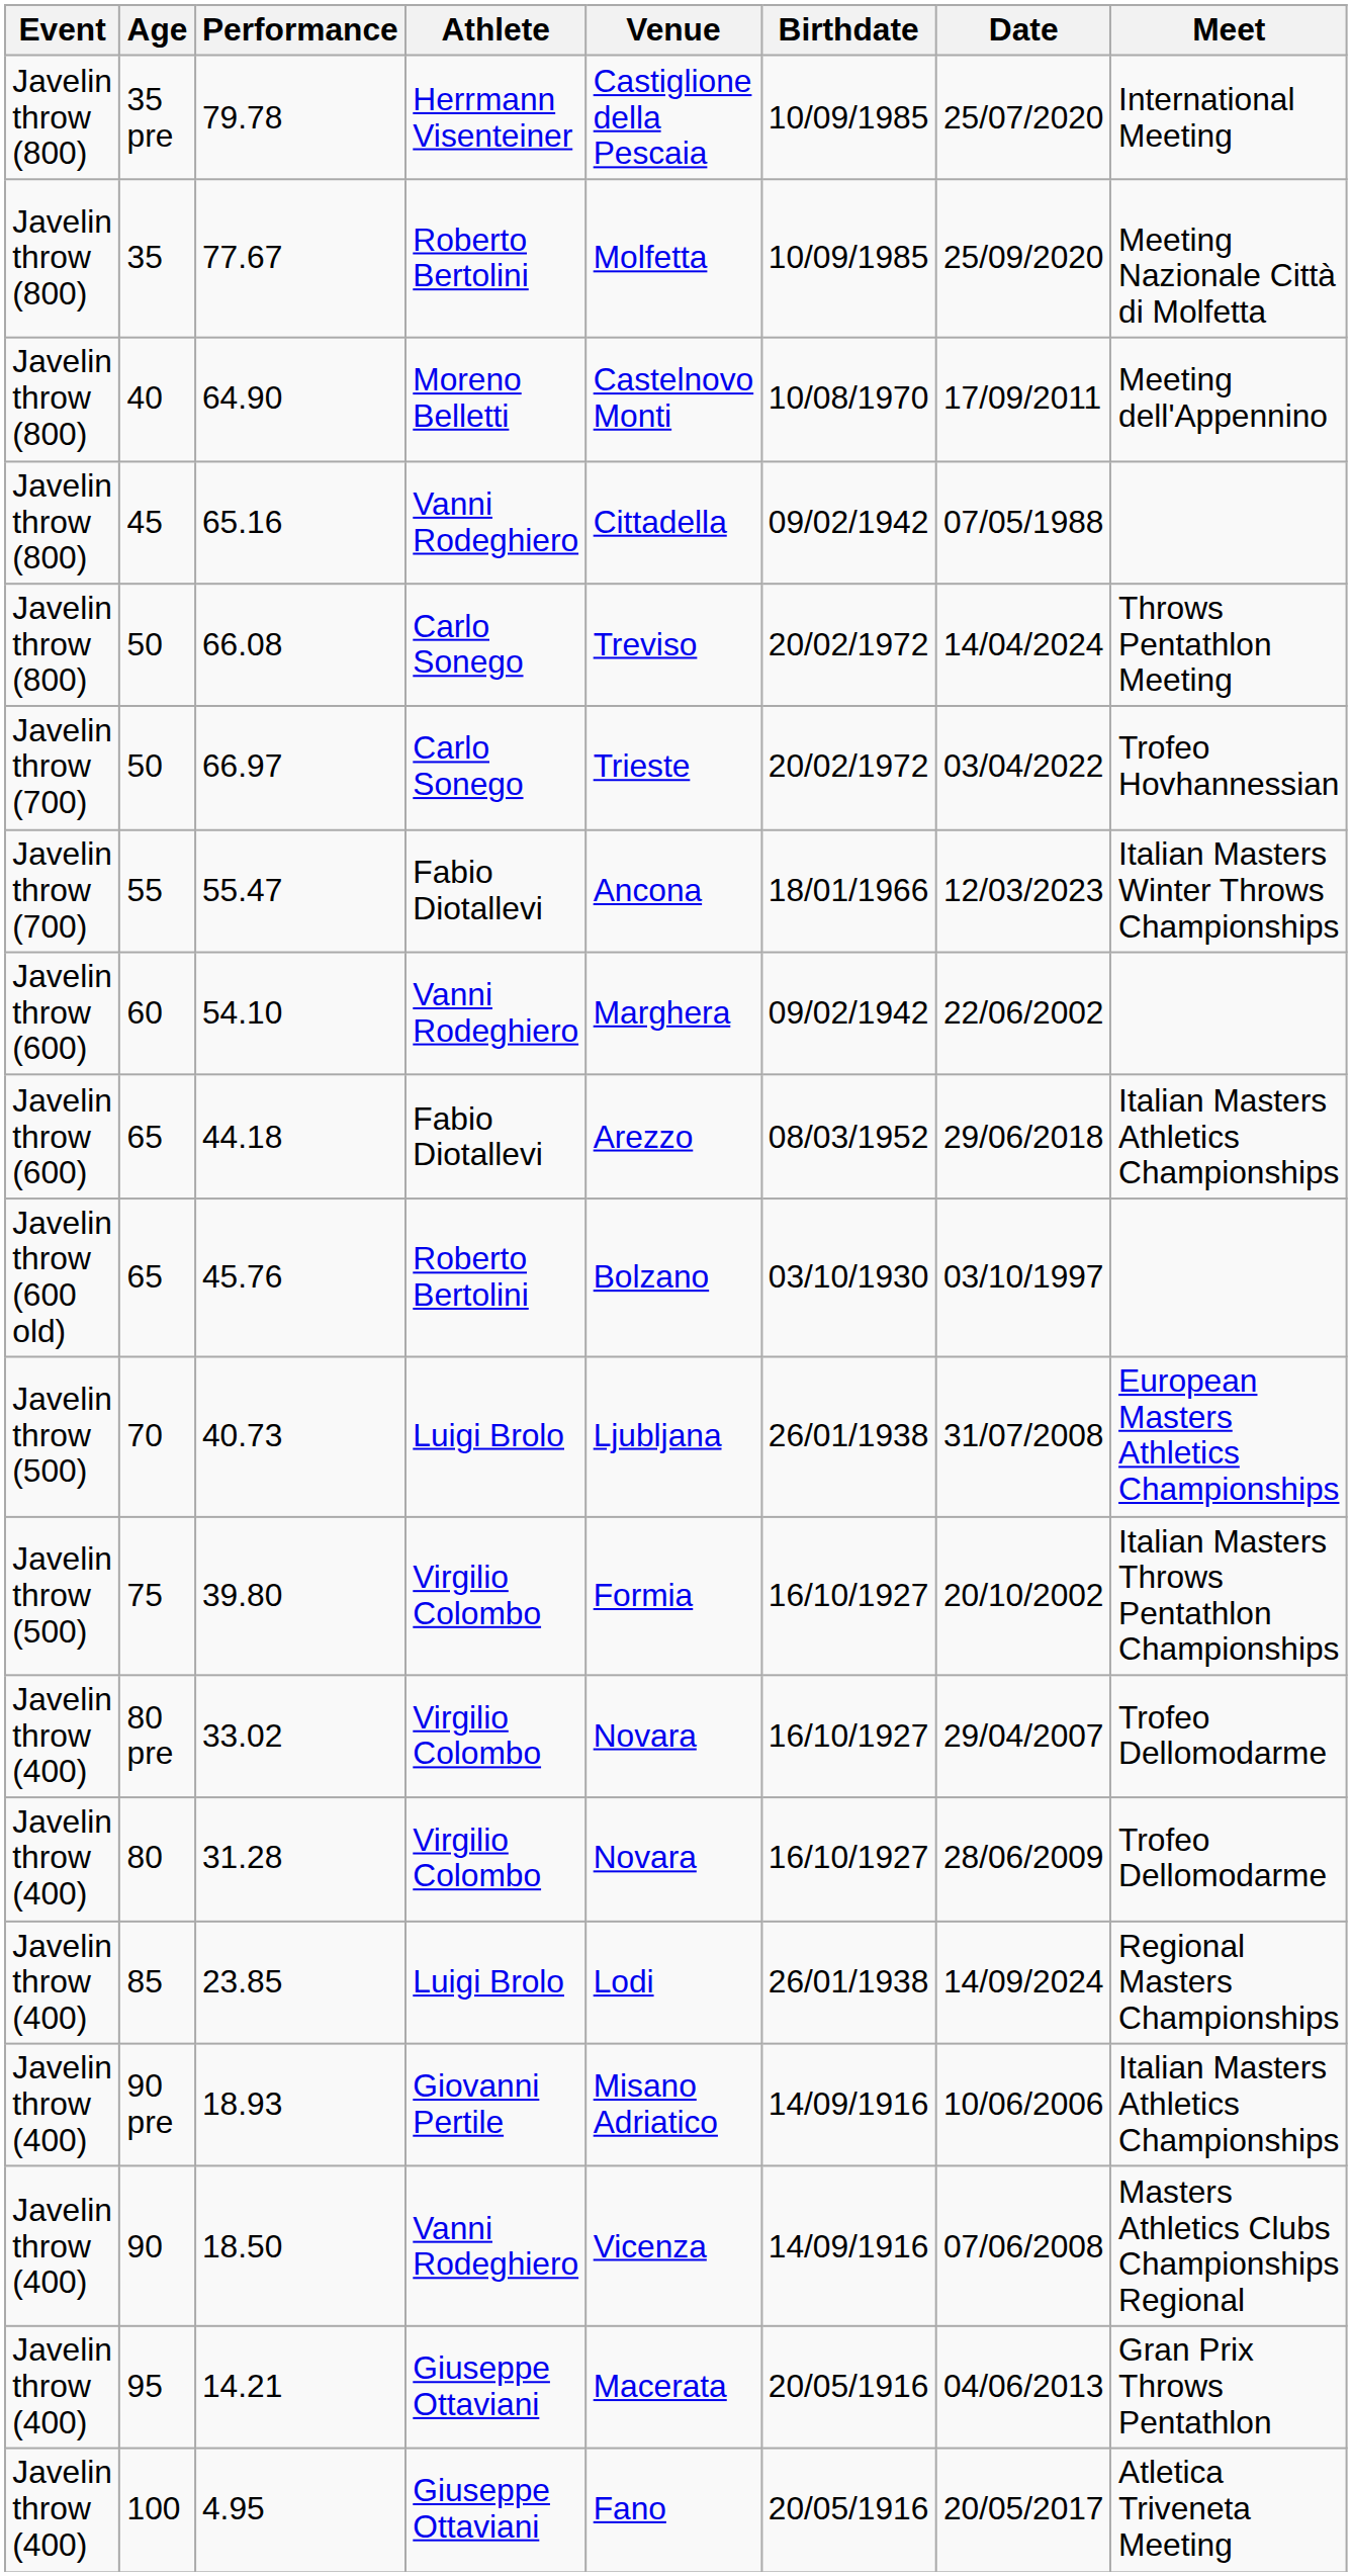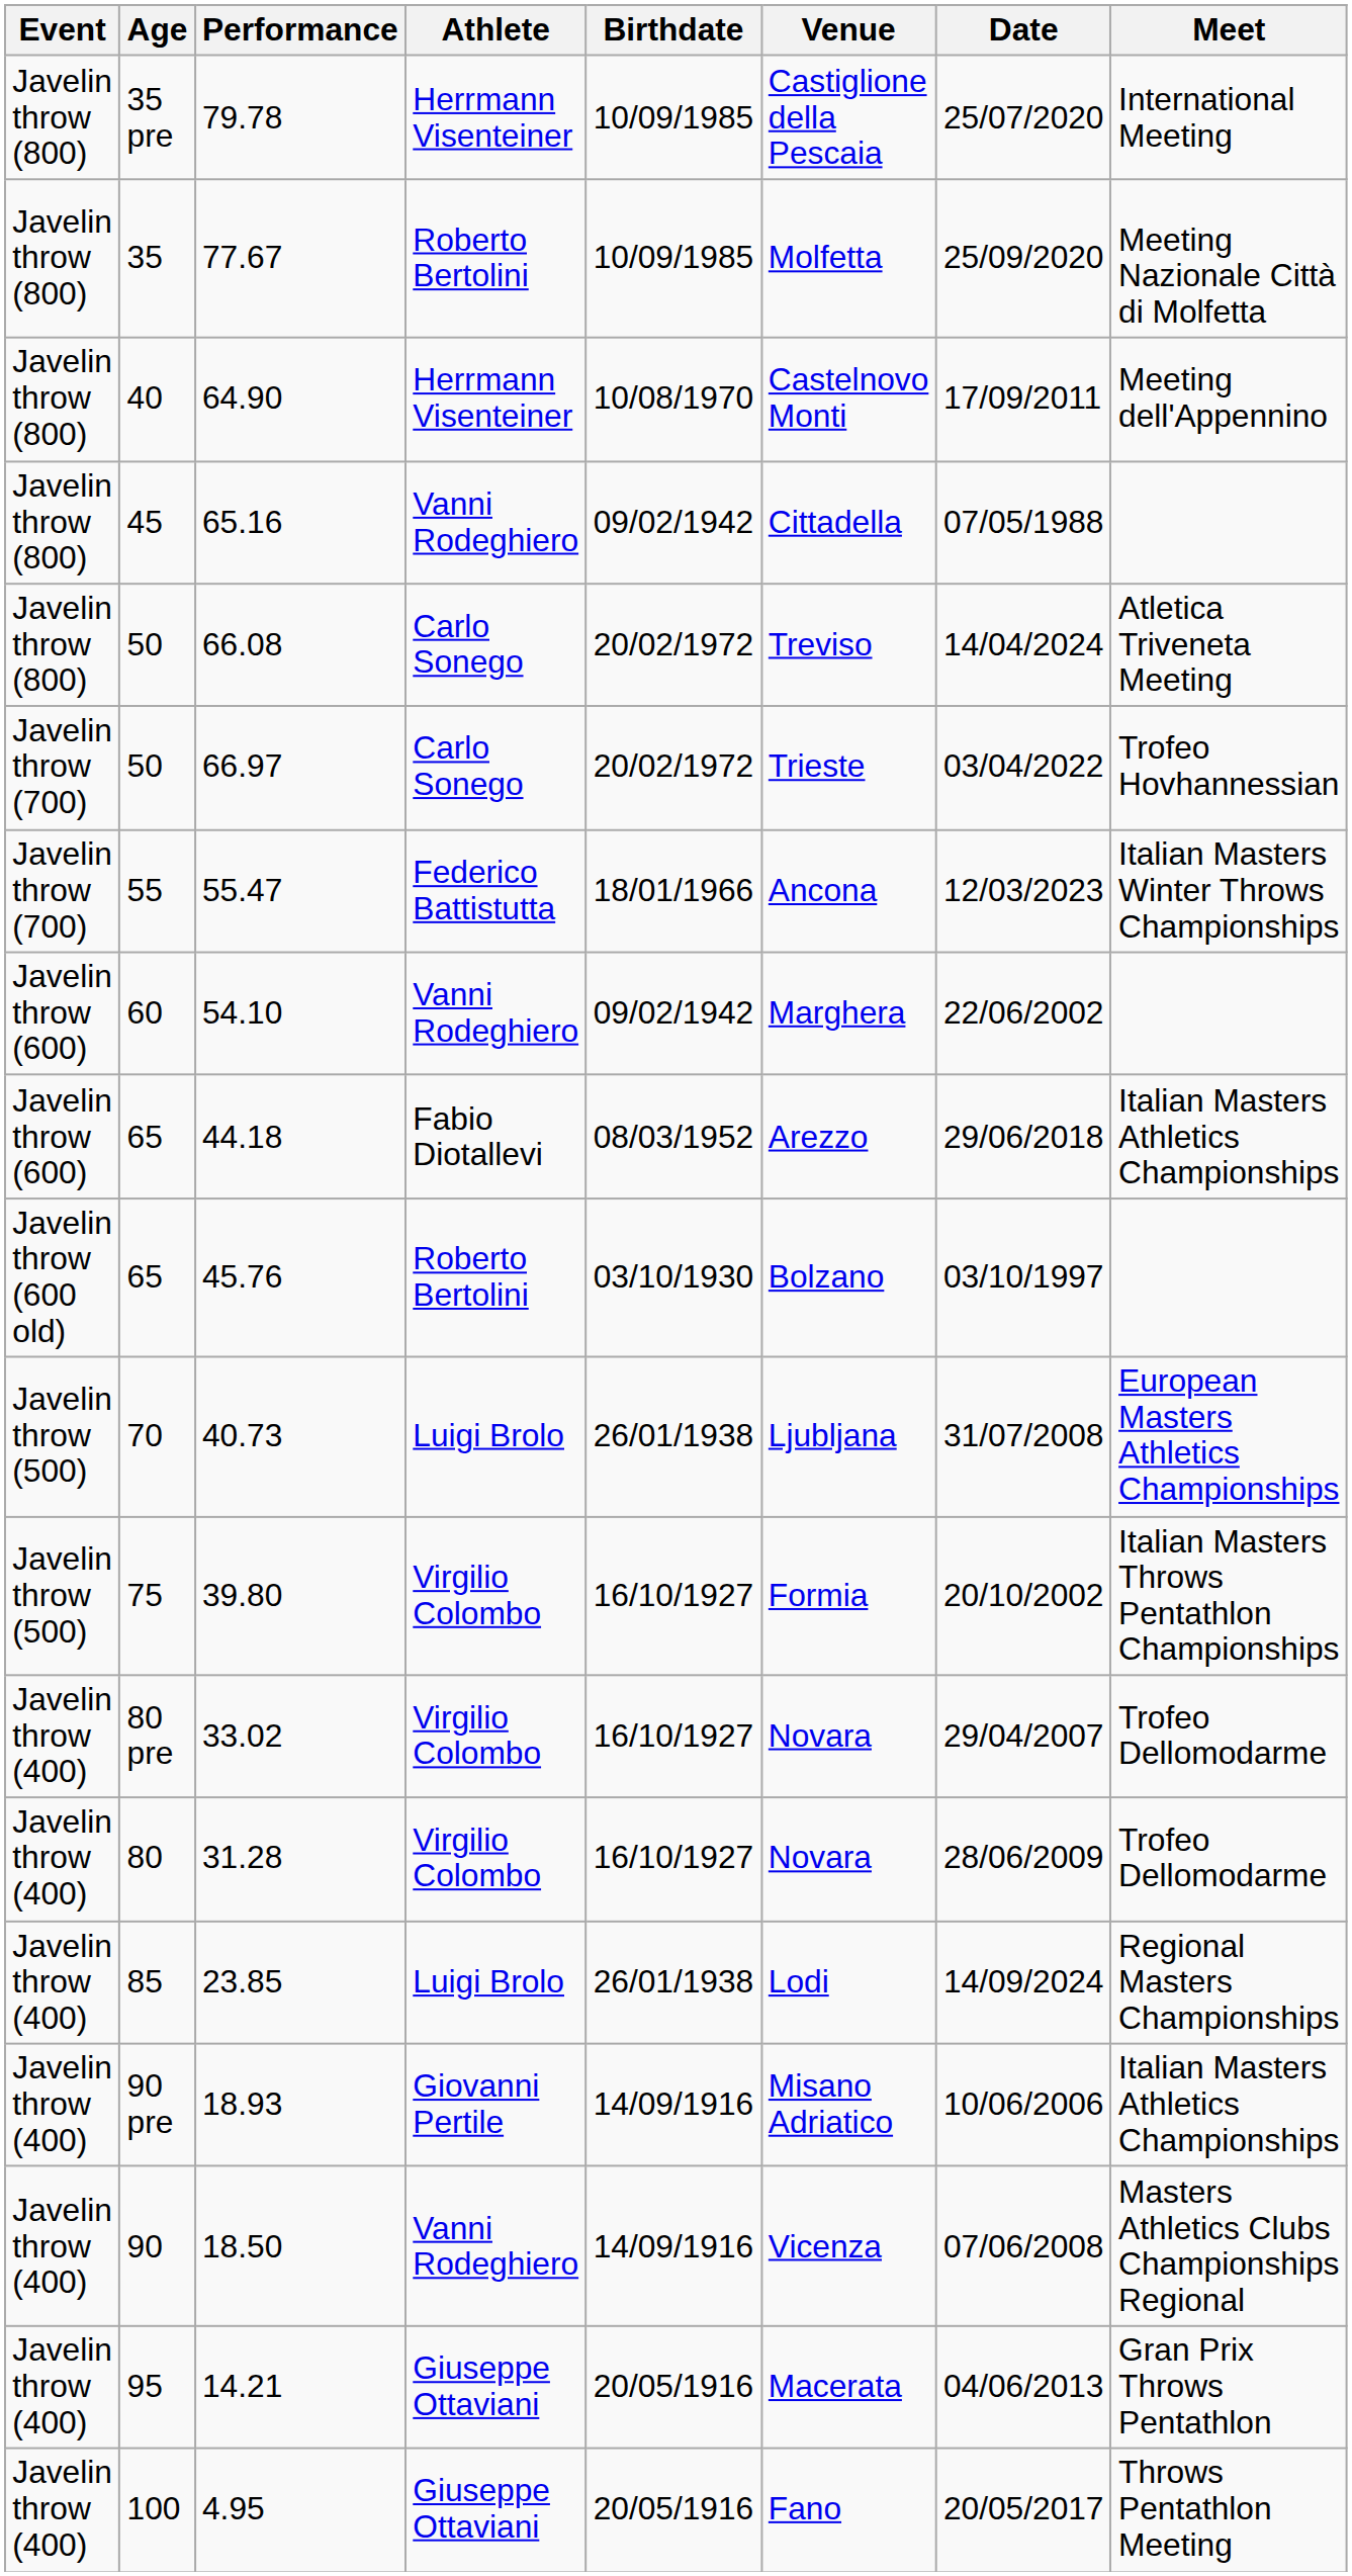 <table class="wikitable" width= style="font-size:90%; text-align:center">
 <tr>
 <th>Event</th>
 <th>Age</th>
 <th>Performance</th>
 <th>Athlete</th>
+<th>Birthdate</th>
 <th>Venue</th>
-<th>Birthdate</th>
 <th>Date</th>
 <th>Meet</th>
 </tr>
 <tr>
 <td>Javelin throw (800)</td>
 <td>35 pre</td>
 <td>79.78</td>
 <td align=left><a href='#'>Herrmann Visenteiner</a></td>
+<td>10/09/1985</td>
 <td align=left><a href='#'>Castiglione della Pescaia</a></td>
-<td>10/09/1985</td>
 <td>25/07/2020</td>
 <td>International Meeting</td>
 </tr>
 <tr>
 <td>Javelin throw (800)</td>
 <td>35</td>
 <td>77.67</td>
 <td align=left><a href='#'>Roberto Bertolini</a></td>
+<td>10/09/1985</td>
 <td align=left><a href='#'>Molfetta</a></td>
-<td>10/09/1985</td>
 <td>25/09/2020</td>
 <td><br>Meeting Nazionale Città di Molfetta</td>
 </tr>
 <tr>
 <td>Javelin throw (800)</td>
 <td>40</td>
 <td>64.90</td>
-<td align=left><a href='#'>Moreno Belletti</a></td>
+<td align=left><a href='#'>Herrmann Visenteiner</a></td>
+<td>10/08/1970</td>
 <td align=left><a href='#'>Castelnovo Monti</a></td>
-<td>10/08/1970</td>
 <td>17/09/2011</td>
 <td>Meeting dell'Appennino</td>
 </tr>
 <tr>
 <td>Javelin throw (800)</td>
 <td>45</td>
 <td>65.16</td>
 <td align=left><a href='#'>Vanni Rodeghiero</a></td>
+<td>09/02/1942</td>
 <td align=left><a href='#'>Cittadella</a></td>
-<td>09/02/1942</td>
 <td>07/05/1988</td>
 <td></td>
 </tr>
 <tr>
 <td>Javelin throw (800)</td>
 <td>50</td>
 <td>66.08</td>
 <td align=left><a href='#'>Carlo Sonego</a></td>
+<td>20/02/1972</td>
 <td align=left><a href='#'>Treviso</a></td>
-<td>20/02/1972</td>
 <td>14/04/2024</td>
-<td>Throws Pentathlon Meeting</td>
+<td>Atletica Triveneta Meeting</td>
 </tr>
 <tr>
 <td>Javelin throw (700)</td>
 <td>50</td>
 <td>66.97</td>
 <td align=left><a href='#'>Carlo Sonego</a></td>
+<td>20/02/1972</td>
 <td align=left><a href='#'>Trieste</a></td>
-<td>20/02/1972</td>
 <td>03/04/2022</td>
 <td>Trofeo Hovhannessian</td>
 </tr>
 <tr>
 <td>Javelin throw (700)</td>
 <td>55</td>
 <td>55.47</td>
-<td align=left>Fabio Diotallevi</td>
+<td align=left><a href='#'>Federico Battistutta</a></td>
+<td>18/01/1966</td>
 <td align=left><a href='#'>Ancona</a></td>
-<td>18/01/1966</td>
 <td>12/03/2023</td>
 <td>Italian Masters   Winter Throws Championships</td>
 </tr>
 <tr>
 <td>Javelin throw (600)</td>
 <td>60</td>
 <td>54.10</td>
 <td align=left><a href='#'>Vanni Rodeghiero</a></td>
+<td>09/02/1942</td>
 <td align=left><a href='#'>Marghera</a></td>
-<td>09/02/1942</td>
 <td>22/06/2002</td>
 <td></td>
 </tr>
 <tr>
 <td>Javelin throw (600)</td>
 <td>65</td>
 <td>44.18</td>
 <td align=left>Fabio Diotallevi</td>
+<td>08/03/1952</td>
 <td align=left><a href='#'>Arezzo</a></td>
-<td>08/03/1952</td>
 <td>29/06/2018</td>
 <td>Italian Masters Athletics Championships</td>
 </tr>
 <tr>
 <td>Javelin throw (600 old)</td>
 <td>65</td>
 <td>45.76</td>
 <td align=left><a href='#'>Roberto Bertolini</a></td>
+<td>03/10/1930</td>
 <td align=left><a href='#'>Bolzano</a></td>
-<td>03/10/1930</td>
 <td>03/10/1997</td>
 <td></td>
 </tr>
 <tr>
 <td>Javelin throw (500)</td>
 <td>70</td>
 <td>40.73</td>
 <td align=left><a href='#'>Luigi Brolo</a></td>
+<td>26/01/1938</td>
 <td align=left><a href='#'>Ljubljana</a></td>
-<td>26/01/1938</td>
 <td>31/07/2008</td>
 <td><a href='#'>European Masters Athletics Championships</a></td>
 </tr>
 <tr>
 <td>Javelin throw (500)</td>
 <td>75</td>
 <td>39.80</td>
 <td align=left><a href='#'>Virgilio Colombo</a></td>
+<td>16/10/1927</td>
 <td align=left><a href='#'>Formia</a></td>
-<td>16/10/1927</td>
 <td>20/10/2002</td>
 <td>Italian Masters Throws Pentathlon Championships</td>
 </tr>
 <tr>
 <td>Javelin throw (400)</td>
 <td>80 pre</td>
 <td>33.02</td>
 <td align=left><a href='#'>Virgilio Colombo</a></td>
+<td>16/10/1927</td>
 <td align=left><a href='#'>Novara</a></td>
-<td>16/10/1927</td>
 <td>29/04/2007</td>
 <td>Trofeo Dellomodarme</td>
 </tr>
 <tr>
 <td>Javelin throw (400)</td>
 <td>80</td>
 <td>31.28</td>
 <td align=left><a href='#'>Virgilio Colombo</a></td>
+<td>16/10/1927</td>
 <td align=left><a href='#'>Novara</a></td>
-<td>16/10/1927</td>
 <td>28/06/2009</td>
 <td>Trofeo Dellomodarme</td>
 </tr>
 <tr>
 <td>Javelin throw (400)</td>
 <td>85</td>
 <td>23.85</td>
 <td align=left><a href='#'>Luigi Brolo</a></td>
+<td>26/01/1938</td>
 <td align=left><a href='#'>Lodi</a></td>
-<td>26/01/1938</td>
 <td>14/09/2024</td>
 <td>Regional Masters Championships</td>
 </tr>
 <tr>
 <td>Javelin throw (400)</td>
 <td>90 pre</td>
 <td>18.93</td>
 <td align=left><a href='#'>Giovanni Pertile</a></td>
+<td>14/09/1916</td>
 <td align=left><a href='#'>Misano Adriatico</a></td>
-<td>14/09/1916</td>
 <td>10/06/2006</td>
 <td>Italian Masters Athletics Championships</td>
 </tr>
 <tr>
 <td>Javelin throw (400)</td>
 <td>90</td>
 <td>18.50</td>
 <td align=left><a href='#'>Vanni Rodeghiero</a></td>
+<td>14/09/1916</td>
 <td align=left><a href='#'>Vicenza</a></td>
-<td>14/09/1916</td>
 <td>07/06/2008</td>
 <td>Masters Athletics Clubs Championships Regional</td>
 </tr>
 <tr>
 <td>Javelin throw (400)</td>
 <td>95</td>
 <td>14.21</td>
 <td align=left><a href='#'>Giuseppe Ottaviani</a></td>
+<td>20/05/1916</td>
 <td align=left><a href='#'>Macerata</a></td>
-<td>20/05/1916</td>
 <td>04/06/2013</td>
 <td>Gran Prix Throws Pentathlon</td>
 </tr>
 <tr>
 <td>Javelin throw (400)</td>
 <td>100</td>
 <td>4.95</td>
 <td align=left><a href='#'>Giuseppe Ottaviani</a></td>
+<td>20/05/1916</td>
 <td align=left><a href='#'>Fano</a></td>
-<td>20/05/1916</td>
 <td>20/05/2017</td>
-<td>Atletica Triveneta Meeting</td>
+<td>Throws Pentathlon Meeting</td>
 </tr>
 </table>
